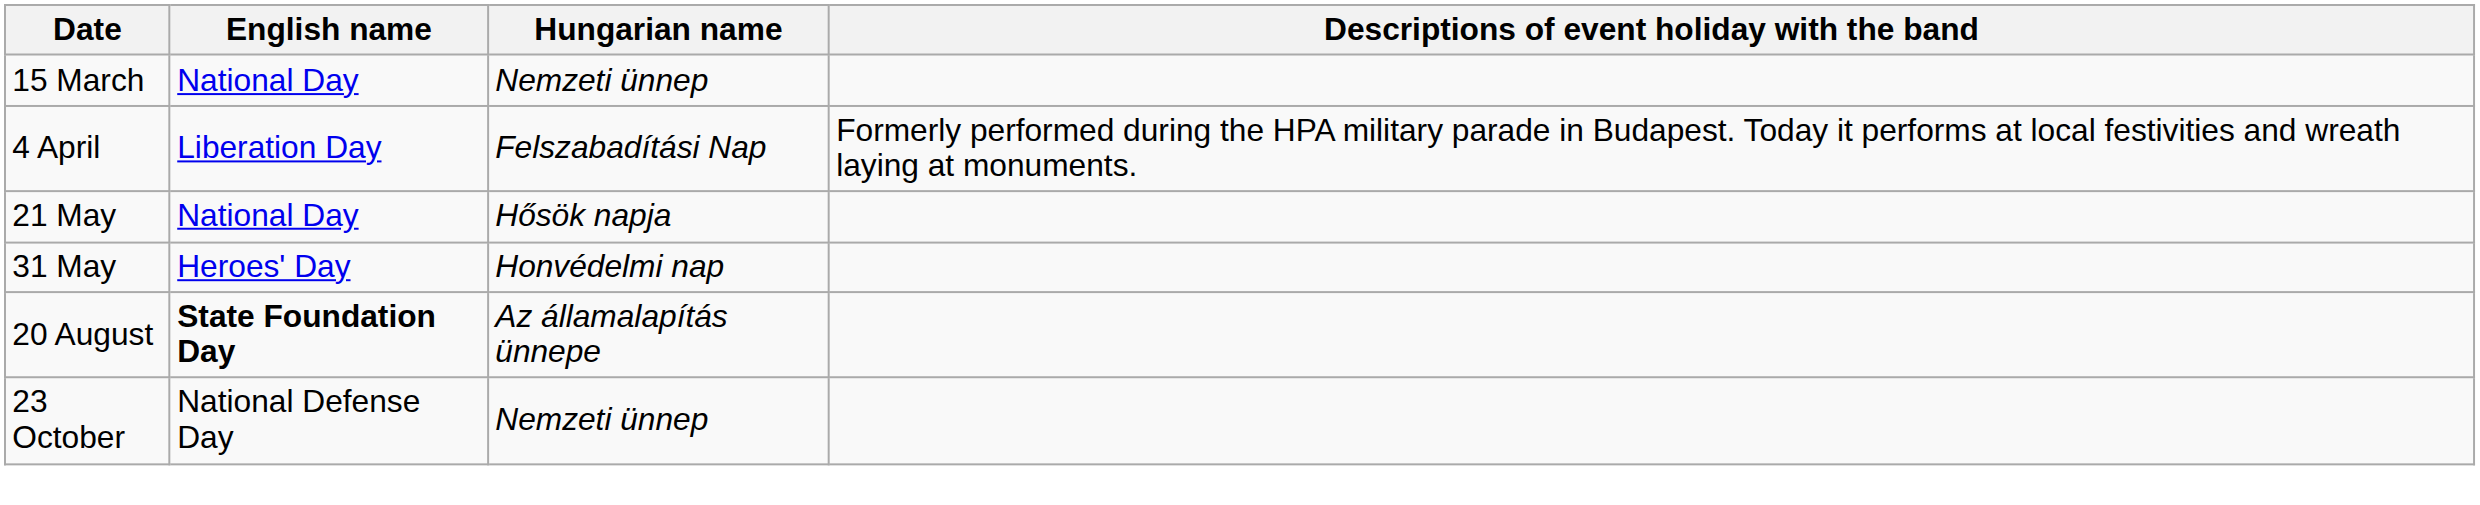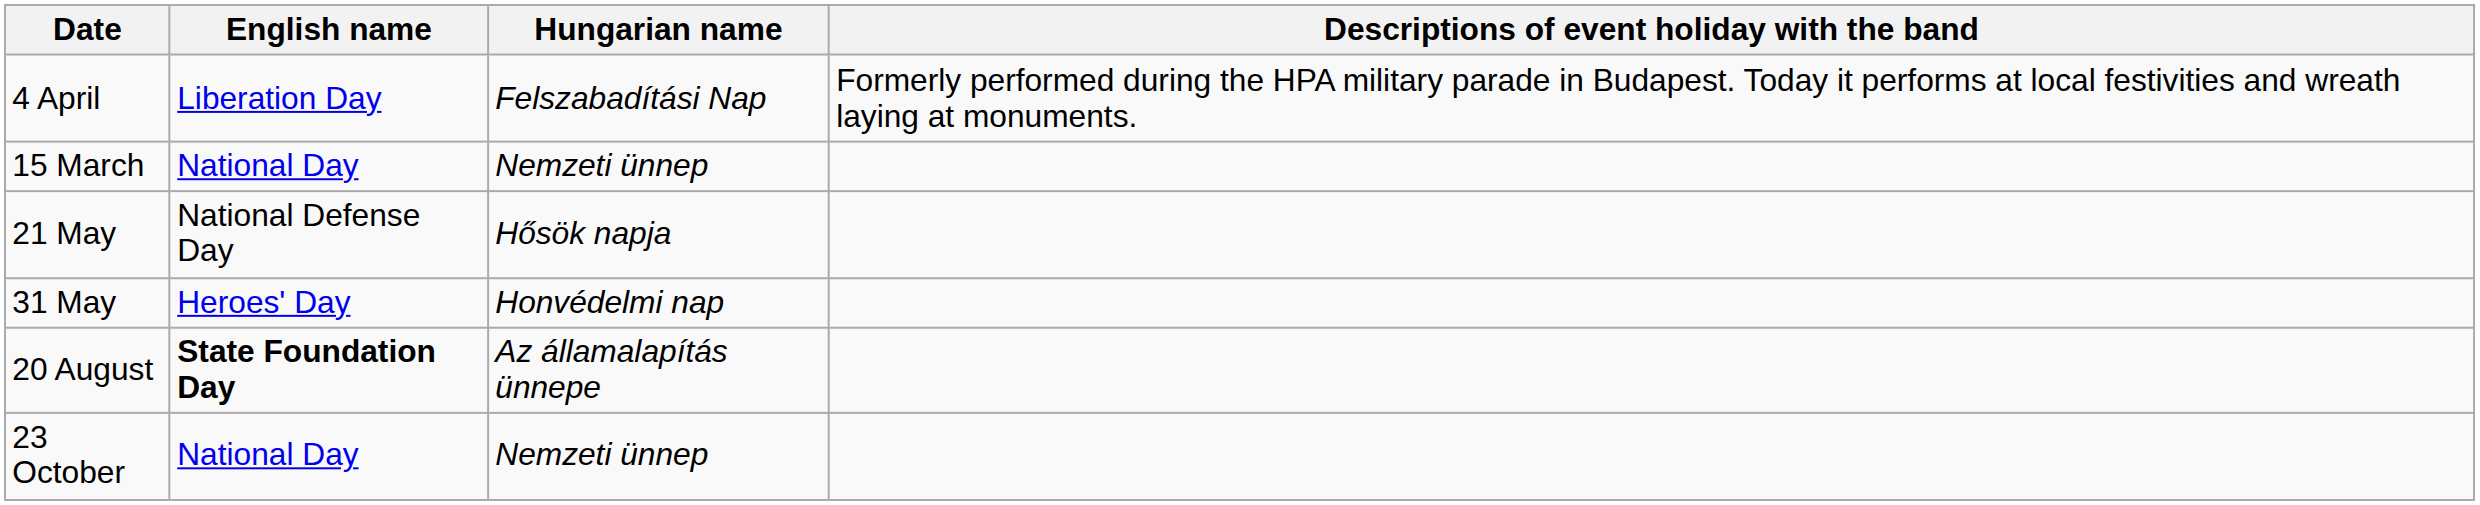 <table class=wikitable>
 <tr>
 <th scope="col">Date</th>
 <th scope="col">English name</th>
 <th scope="col">Hungarian name</th>
 <th scope="col">Descriptions of event holiday with the band</th>
 </tr>
 <tr>
+<td>4 April</td>
+<td><a href='#'>Liberation Day</a></td>
+<td><em>Felszabadítási Nap</em></td>
+<td>Formerly performed during the HPA military parade in Budapest. Today it performs at local festivities and wreath laying at monuments.</td>
+</tr>
+<tr>
 <td>15 March</td>
 <td><a href='#'>National Day</a></td>
 <td><em>Nemzeti ünnep</em></td>
 <td></td>
 </tr>
 <tr>
-<td>4 April</td>
-<td><a href='#'>Liberation Day</a></td>
-<td><em>Felszabadítási Nap</em></td>
-<td>Formerly performed during the HPA military parade in Budapest. Today it performs at local festivities and wreath laying at monuments.</td>
-</tr>
-<tr>
 <td>21 May</td>
-<td><a href='#'>National Day</a></td>
+<td>National Defense Day</td>
 <td><em>Hősök napja</em></td>
 <td></td>
 </tr>
 <tr>
 <td>31 May</td>
 <td><a href='#'>Heroes' Day</a></td>
 <td><em>Honvédelmi nap</em></td>
 <td></td>
 </tr>
 <tr>
 <td>20 August</td>
 <td><strong>State Foundation Day</strong></td>
 <td><em>Az államalapítás ünnepe</em></td>
 <td></td>
 </tr>
 <tr>
 <td>23 October</td>
-<td>National Defense Day</td>
+<td><a href='#'>National Day</a></td>
 <td><em>Nemzeti ünnep</em></td>
 <td></td>
 </tr>
 </table>
